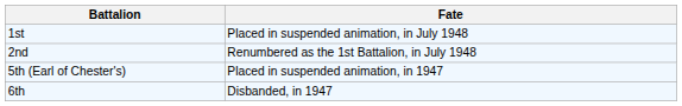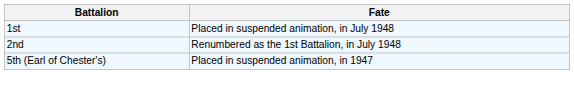 <table class="wikitable" style="width:100%;">
 <tr>
 <th>Battalion</th>
 <th>Fate</th>
 </tr>
 <tr style="background:#f0f8ff;">
 <td>1st</td>
 <td>Placed in suspended animation, in July 1948</td>
 </tr>
 <tr style="background:#f0f8ff;">
 <td>2nd</td>
 <td>Renumbered as the 1st Battalion, in July 1948</td>
 </tr>
 <tr style="background:#f0f8ff;">
 <td>5th (Earl of Chester's)</td>
 <td>Placed in suspended animation, in 1947</td>
 </tr>
-<tr style="background:#f0f8ff;">
-<td>6th</td>
-<td>Disbanded, in 1947</td>
-</tr>
 </table>
